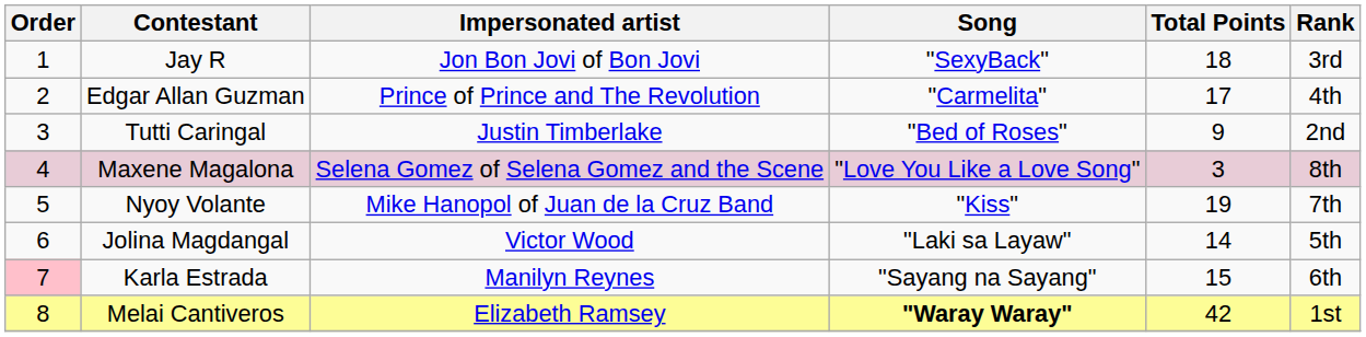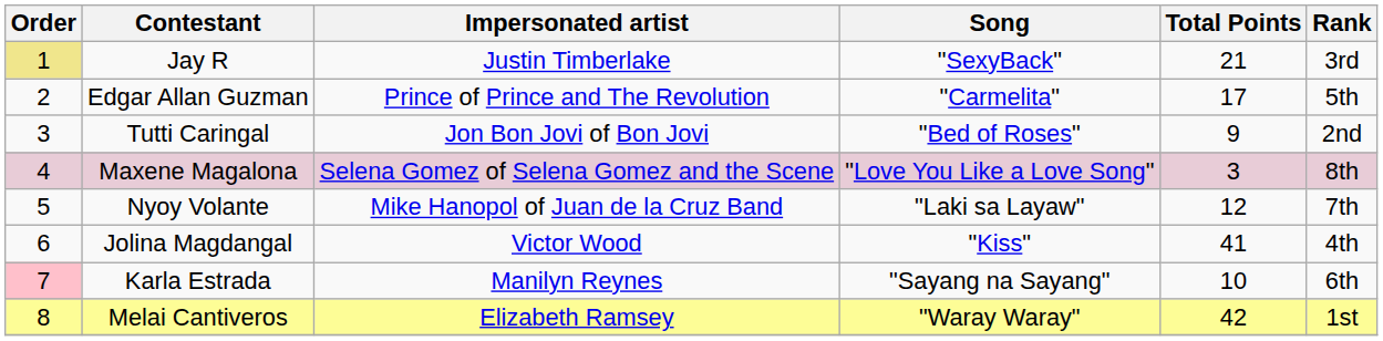 <table class="wikitable" style="text-align:center; line-height:17px; width:auto;">
 <tr>
 <th>Order</th>
 <th>Contestant</th>
 <th>Impersonated artist</th>
 <th>Song</th>
 <th>Total Points</th>
 <th>Rank</th>
 </tr>
 <tr>
-<td>1</td>
+<td style="background: khaki;">1</td>
 <td>Jay R</td>
-<td><a href='#'>Jon Bon Jovi</a> of <a href='#'>Bon Jovi</a></td>
+<td><a href='#'>Justin Timberlake</a></td>
 <td>"<a href='#'>SexyBack</a>"</td>
-<td>18</td>
+<td>21</td>
 <td>3rd</td>
 </tr>
 <tr>
 <td>2</td>
 <td>Edgar Allan Guzman</td>
 <td><a href='#'>Prince</a> of <a href='#'>Prince and The Revolution</a></td>
 <td>"<a href='#'>Carmelita</a>"</td>
 <td>17</td>
-<td>4th</td>
+<td>5th</td>
 </tr>
 <tr>
 <td>3</td>
 <td>Tutti Caringal</td>
-<td><a href='#'>Justin Timberlake</a></td>
+<td><a href='#'>Jon Bon Jovi</a> of <a href='#'>Bon Jovi</a></td>
 <td>"<a href='#'>Bed of Roses</a>"</td>
 <td>9</td>
 <td>2nd</td>
 </tr>
 <tr>
 <td style="background:#E8CCD7;">4</td>
 <td style="background:#E8CCD7;">Maxene Magalona</td>
 <td style="background:#E8CCD7;"><a href='#'>Selena Gomez</a> of <a href='#'>Selena Gomez and the Scene</a></td>
 <td style="background:#E8CCD7;">"<a href='#'>Love You Like a Love Song</a>"</td>
 <td style="background:#E8CCD7;">3</td>
 <td style="background:#E8CCD7;">8th</td>
 </tr>
 <tr>
 <td>5</td>
 <td>Nyoy Volante</td>
 <td><a href='#'>Mike Hanopol</a> of <a href='#'>Juan de la Cruz Band</a></td>
-<td>"<a href='#'>Kiss</a>"</td>
-<td>19</td>
+<td>"Laki sa Layaw"</td>
+<td>12</td>
 <td>7th</td>
 </tr>
 <tr>
 <td>6</td>
 <td>Jolina Magdangal</td>
 <td><a href='#'>Victor Wood</a></td>
-<td>"Laki sa Layaw"</td>
-<td>14</td>
-<td>5th</td>
+<td>"<a href='#'>Kiss</a>"</td>
+<td>41</td>
+<td>4th</td>
 </tr>
 <tr>
 <td style="background: pink;">7</td>
 <td>Karla Estrada</td>
 <td><a href='#'>Manilyn Reynes</a></td>
 <td>"Sayang na Sayang"</td>
-<td>15</td>
+<td>10</td>
 <td>6th</td>
 </tr>
 <tr>
 <td style="background:#FDFD96;">8</td>
 <td style="background:#FDFD96;">Melai Cantiveros</td>
 <td style="background:#FDFD96;"><a href='#'>Elizabeth Ramsey</a></td>
-<td style="background:#FDFD96;"><strong>"Waray Waray"</strong></td>
+<td style="background:#FDFD96;">"Waray Waray"</td>
 <td style="background:#FDFD96;">42</td>
 <td style="background:#FDFD96;">1st</td>
 </tr>
 <tr>
 </tr>
 </table>
